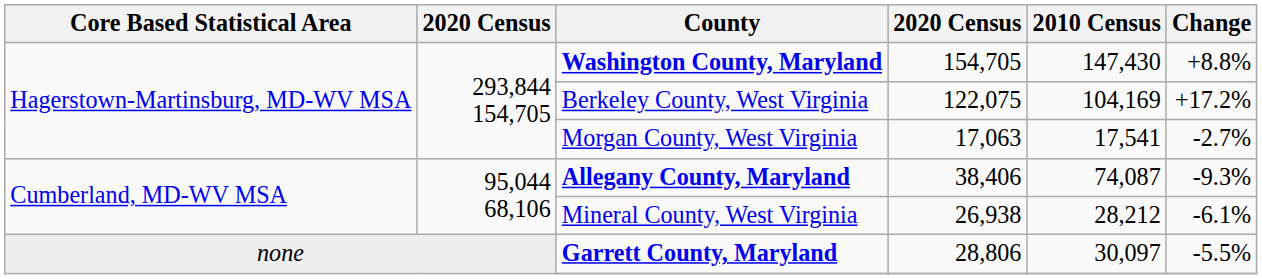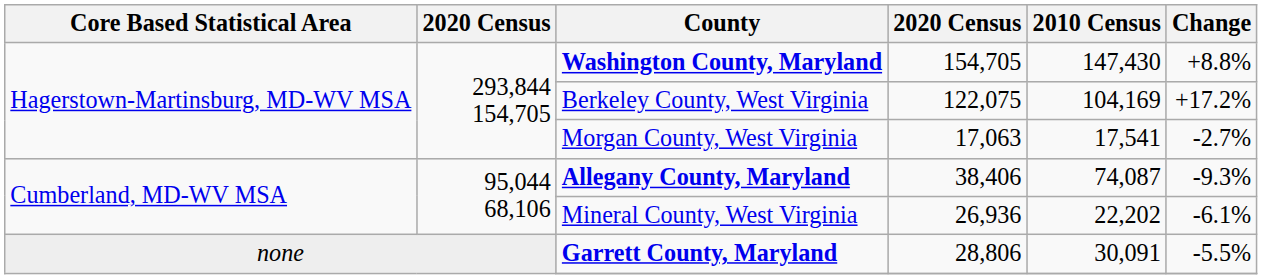 <table class=wikitable>
 <tr>
 <th>Core Based Statistical Area</th>
 <th>2020 Census</th>
 <th>County</th>
 <th>2020 Census</th>
 <th>2010 Census</th>
 <th>Change</th>
 </tr>
 <tr>
 <td rowspan=3><a href='#'><span>Hagerstown-Martinsburg, MD-WV MSA</span></a></td>
 <td rowspan=3 align=right><span>293,844</span><br>154,705</td>
 <td><strong><a href='#'>Washington County, Maryland</a></strong></td>
 <td align=right>154,705</td>
 <td align=right>147,430</td>
 <td align=right><span>+8.8%</span></td>
 </tr>
 <tr>
 <td><a href='#'><span>Berkeley County, West Virginia</span></a></td>
 <td align=right>122,075</td>
 <td align=right>104,169</td>
 <td align=right><span>+17.2%</span></td>
 </tr>
 <tr>
 <td><a href='#'><span>Morgan County, West Virginia</span></a></td>
 <td align=right>17,063</td>
 <td align=right>17,541</td>
 <td align=right><span>-2.7%</span></td>
 </tr>
 <tr>
 <td rowspan=2><a href='#'><span>Cumberland, MD-WV MSA</span></a></td>
 <td rowspan=2 align=right><span>95,044</span><br>68,106</td>
 <td><strong><a href='#'>Allegany County, Maryland</a></strong></td>
 <td align=right>38,406</td>
 <td align=right>74,087</td>
 <td align=right><span>-9.3%</span></td>
 </tr>
 <tr>
 <td><a href='#'><span>Mineral County, West Virginia</span></a></td>
-<td align=right>26,938</td>
-<td align=right>28,212</td>
+<td align=right>26,936</td>
+<td align=right>22,202</td>
 <td align=right><span>-6.1%</span></td>
 </tr>
 <tr>
 <td rowspan=3 colspan=2 align=center bgcolor=#EEEEEE><em>none</em></td>
 <td><strong><a href='#'>Garrett County, Maryland</a></strong></td>
 <td align=right>28,806</td>
-<td align=right>30,097</td>
+<td align=right>30,091</td>
 <td align=right><span>-5.5%</span></td>
 </tr>
 <tr>
 </tr>
 </table>
